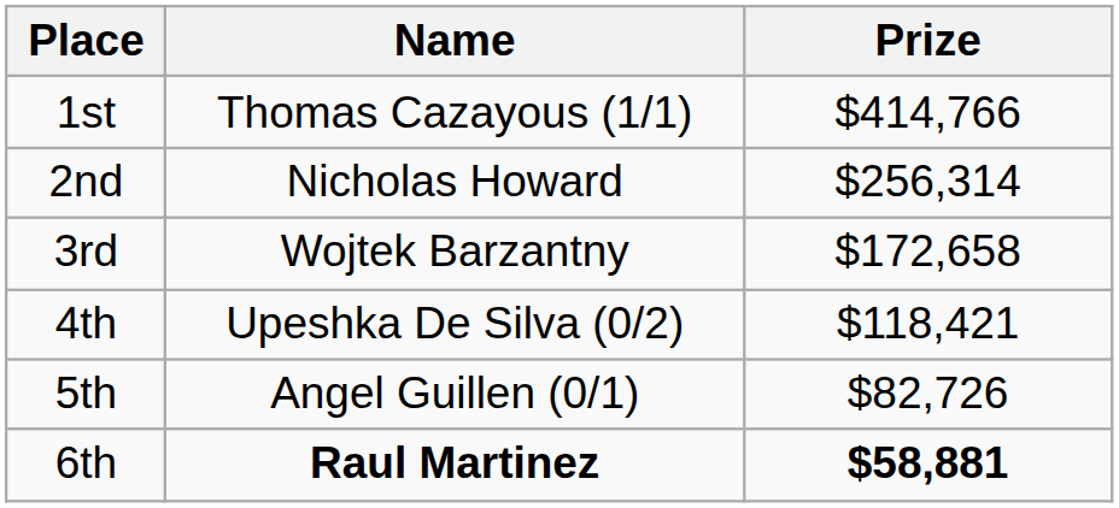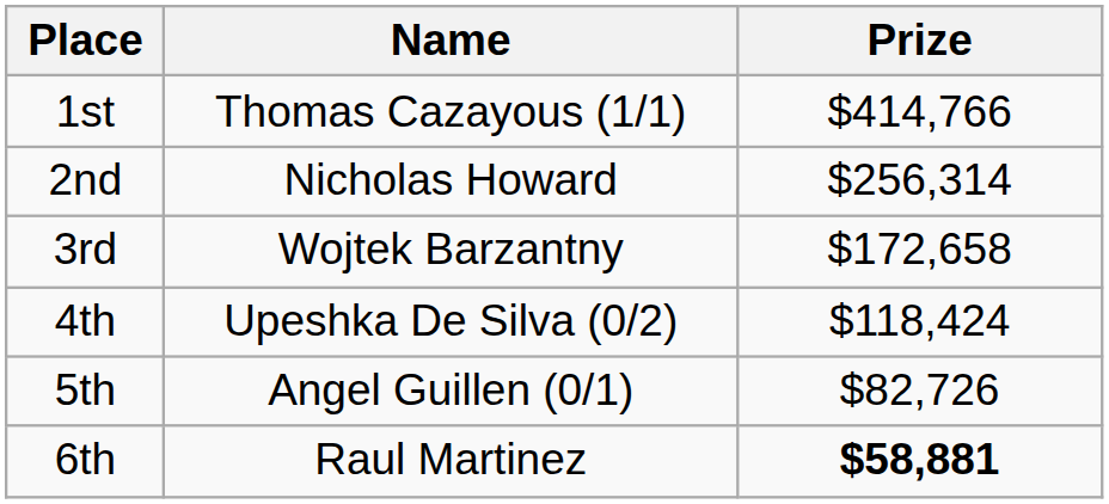 <table class="wikitable">
 <tr>
 <th width="50">Place</th>
 <th width="200">Name</th>
 <th width="125">Prize</th>
 </tr>
 <tr>
 <td align = "center">1st</td>
 <td align = "center">Thomas Cazayous (1/1)</td>
 <td align = "center">$414,766</td>
 </tr>
 <tr>
 <td align = "center">2nd</td>
 <td align = "center">Nicholas Howard</td>
 <td align = "center">$256,314</td>
 </tr>
 <tr>
 <td align = "center">3rd</td>
 <td align = "center">Wojtek Barzantny</td>
 <td align = "center">$172,658</td>
 </tr>
 <tr>
 <td align = "center">4th</td>
 <td align = "center">Upeshka De Silva (0/2)</td>
-<td align = "center">$118,421</td>
+<td align = "center">$118,424</td>
 </tr>
 <tr>
 <td align = "center">5th</td>
 <td align = "center">Angel Guillen (0/1)</td>
 <td align = "center">$82,726</td>
 </tr>
 <tr>
 <td align = "center">6th</td>
-<td align = "center"><strong>Raul Martinez</strong></td>
+<td align = "center">Raul Martinez</td>
 <td align = "center"><strong>$58,881</strong></td>
 </tr>
 </table>
